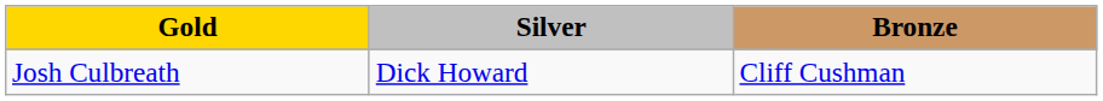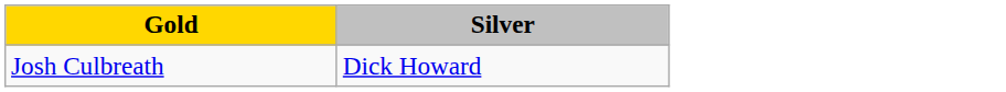 <table class="wikitable" style="text-align:left">
 <tr align="center">
 <td width=200 bgcolor=gold><strong>Gold</strong></td>
 <td width=200 bgcolor=silver><strong>Silver</strong></td>
-<td width=200 bgcolor=CC9966><strong>Bronze</strong></td>
 </tr>
 <tr>
 <td><a href='#'>Josh Culbreath</a><br><em></em></td>
 <td><a href='#'>Dick Howard</a><br><em></em></td>
-<td><a href='#'>Cliff Cushman</a><br><em></em></td>
 </tr>
 </table>
